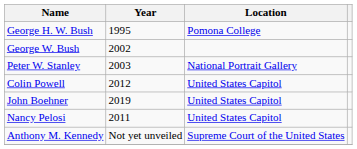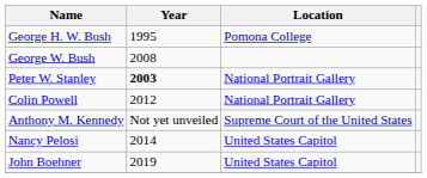 <table class="wikitable">
 <tr>
 <th>Name</th>
 <th>Year</th>
 <th>Location</th>
 <th></th>
 </tr>
 <tr>
 <td><a href='#'>George H. W. Bush</a></td>
 <td>1995</td>
 <td><a href='#'>Pomona College</a></td>
 <td></td>
 </tr>
 <tr>
 <td><a href='#'>George W. Bush</a></td>
-<td>2002</td>
+<td>2008</td>
 <td></td>
 <td></td>
 </tr>
 <tr>
 <td><a href='#'>Peter W. Stanley</a></td>
-<td>2003</td>
+<td><strong>2003</strong></td>
 <td><a href='#'>National Portrait Gallery</a></td>
 <td></td>
 </tr>
 <tr>
 <td><a href='#'>Colin Powell</a></td>
 <td>2012</td>
+<td><a href='#'>National Portrait Gallery</a></td>
+<td></td>
+</tr>
+<tr>
+<td><a href='#'>Anthony M. Kennedy</a></td>
+<td>Not yet unveiled</td>
+<td><a href='#'>Supreme Court of the United States</a></td>
+<td></td>
+</tr>
+<tr>
+<td><a href='#'>Nancy Pelosi</a></td>
+<td>2014</td>
 <td><a href='#'>United States Capitol</a></td>
 <td></td>
 </tr>
 <tr>
 <td><a href='#'>John Boehner</a></td>
 <td>2019</td>
 <td><a href='#'>United States Capitol</a></td>
 <td></td>
 </tr>
 <tr>
-<td><a href='#'>Nancy Pelosi</a></td>
-<td>2011</td>
-<td><a href='#'>United States Capitol</a></td>
-<td></td>
-</tr>
-<tr>
-<td><a href='#'>Anthony M. Kennedy</a></td>
-<td>Not yet unveiled</td>
-<td><a href='#'>Supreme Court of the United States</a></td>
-<td></td>
-</tr>
-<tr>
 </tr>
 </table>
